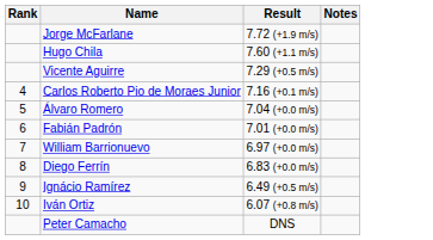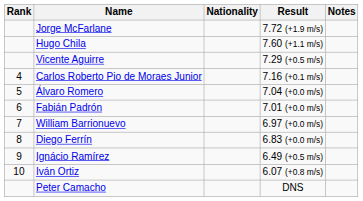 <table class="wikitable sortable" style="text-align:center">
 <tr>
 <th>Rank</th>
 <th>Name</th>
+<th>Nationality</th>
 <th>Result</th>
 <th>Notes</th>
 </tr>
 <tr>
 <td align=center></td>
 <td align=left><a href='#'>Jorge McFarlane</a></td>
+<td align=left></td>
 <td>7.72 <small>(+1.9 m/s)</small></td>
 <td></td>
 </tr>
 <tr>
 <td align=center></td>
 <td align=left><a href='#'>Hugo Chila</a></td>
+<td align=left></td>
 <td>7.60 <small>(+1.1 m/s)</small></td>
 <td></td>
 </tr>
 <tr>
 <td align=center></td>
 <td align=left><a href='#'>Vicente Aguirre</a></td>
+<td align=left></td>
 <td>7.29 <small>(+0.5 m/s)</small></td>
 <td></td>
 </tr>
 <tr>
 <td align=center>4</td>
 <td align=left><a href='#'>Carlos Roberto Pio de Moraes Junior</a></td>
+<td align=left></td>
 <td>7.16 <small>(+0.1 m/s)</small></td>
 <td></td>
 </tr>
 <tr>
 <td align=center>5</td>
 <td align=left><a href='#'>Álvaro Romero</a></td>
+<td align=left></td>
 <td>7.04 <small>(+0.0 m/s)</small></td>
 <td></td>
 </tr>
 <tr>
 <td align=center>6</td>
 <td align=left><a href='#'>Fabián Padrón</a></td>
+<td align=left></td>
 <td>7.01 <small>(+0.0 m/s)</small></td>
 <td></td>
 </tr>
 <tr>
 <td align=center>7</td>
 <td align=left><a href='#'>William Barrionuevo</a></td>
+<td align=left></td>
 <td>6.97 <small>(+0.0 m/s)</small></td>
 <td></td>
 </tr>
 <tr>
 <td align=center>8</td>
 <td align=left><a href='#'>Diego Ferrín</a></td>
+<td align=left></td>
 <td>6.83 <small>(+0.0 m/s)</small></td>
 <td></td>
 </tr>
 <tr>
 <td align=center>9</td>
 <td align=left><a href='#'>Ignácio Ramírez</a></td>
+<td align=left></td>
 <td>6.49 <small>(+0.5 m/s)</small></td>
 <td></td>
 </tr>
 <tr>
 <td align=center>10</td>
 <td align=left><a href='#'>Iván Ortiz</a></td>
+<td align=left></td>
 <td>6.07 <small>(+0.8 m/s)</small></td>
 <td></td>
 </tr>
 <tr>
 <td align=center></td>
 <td align=left><a href='#'>Peter Camacho</a></td>
+<td align=left></td>
 <td>DNS</td>
 <td></td>
 </tr>
 </table>
